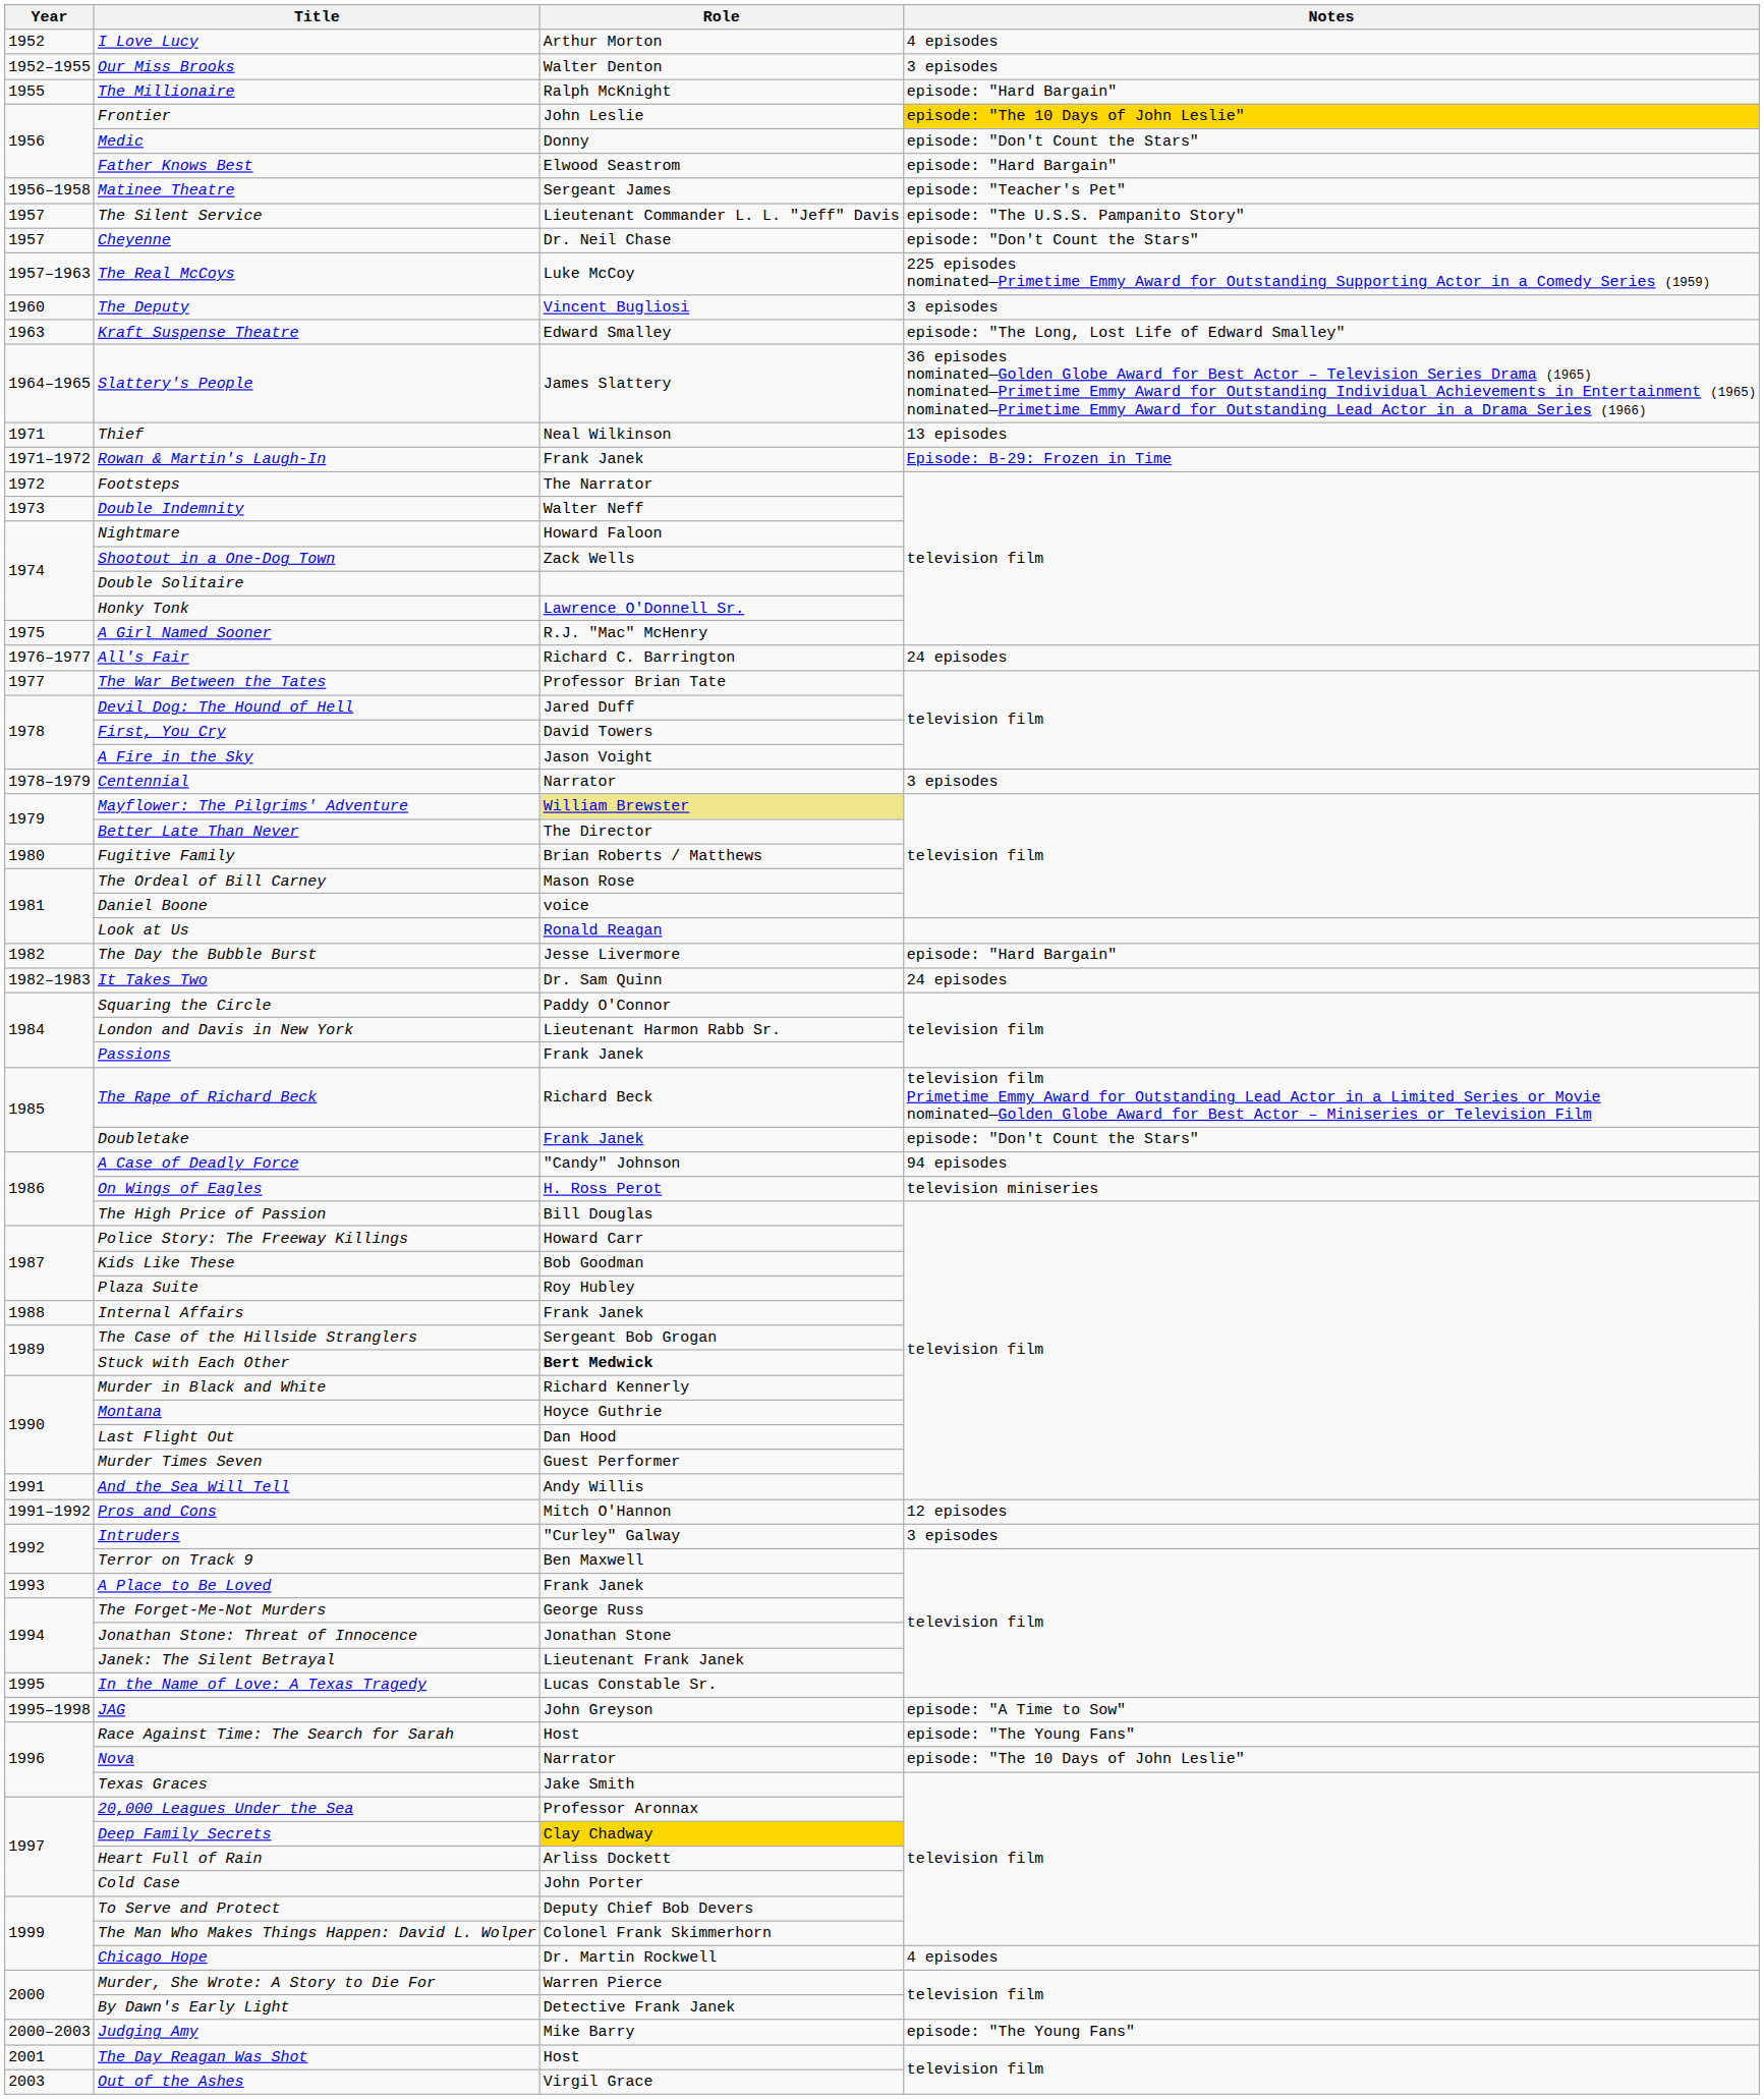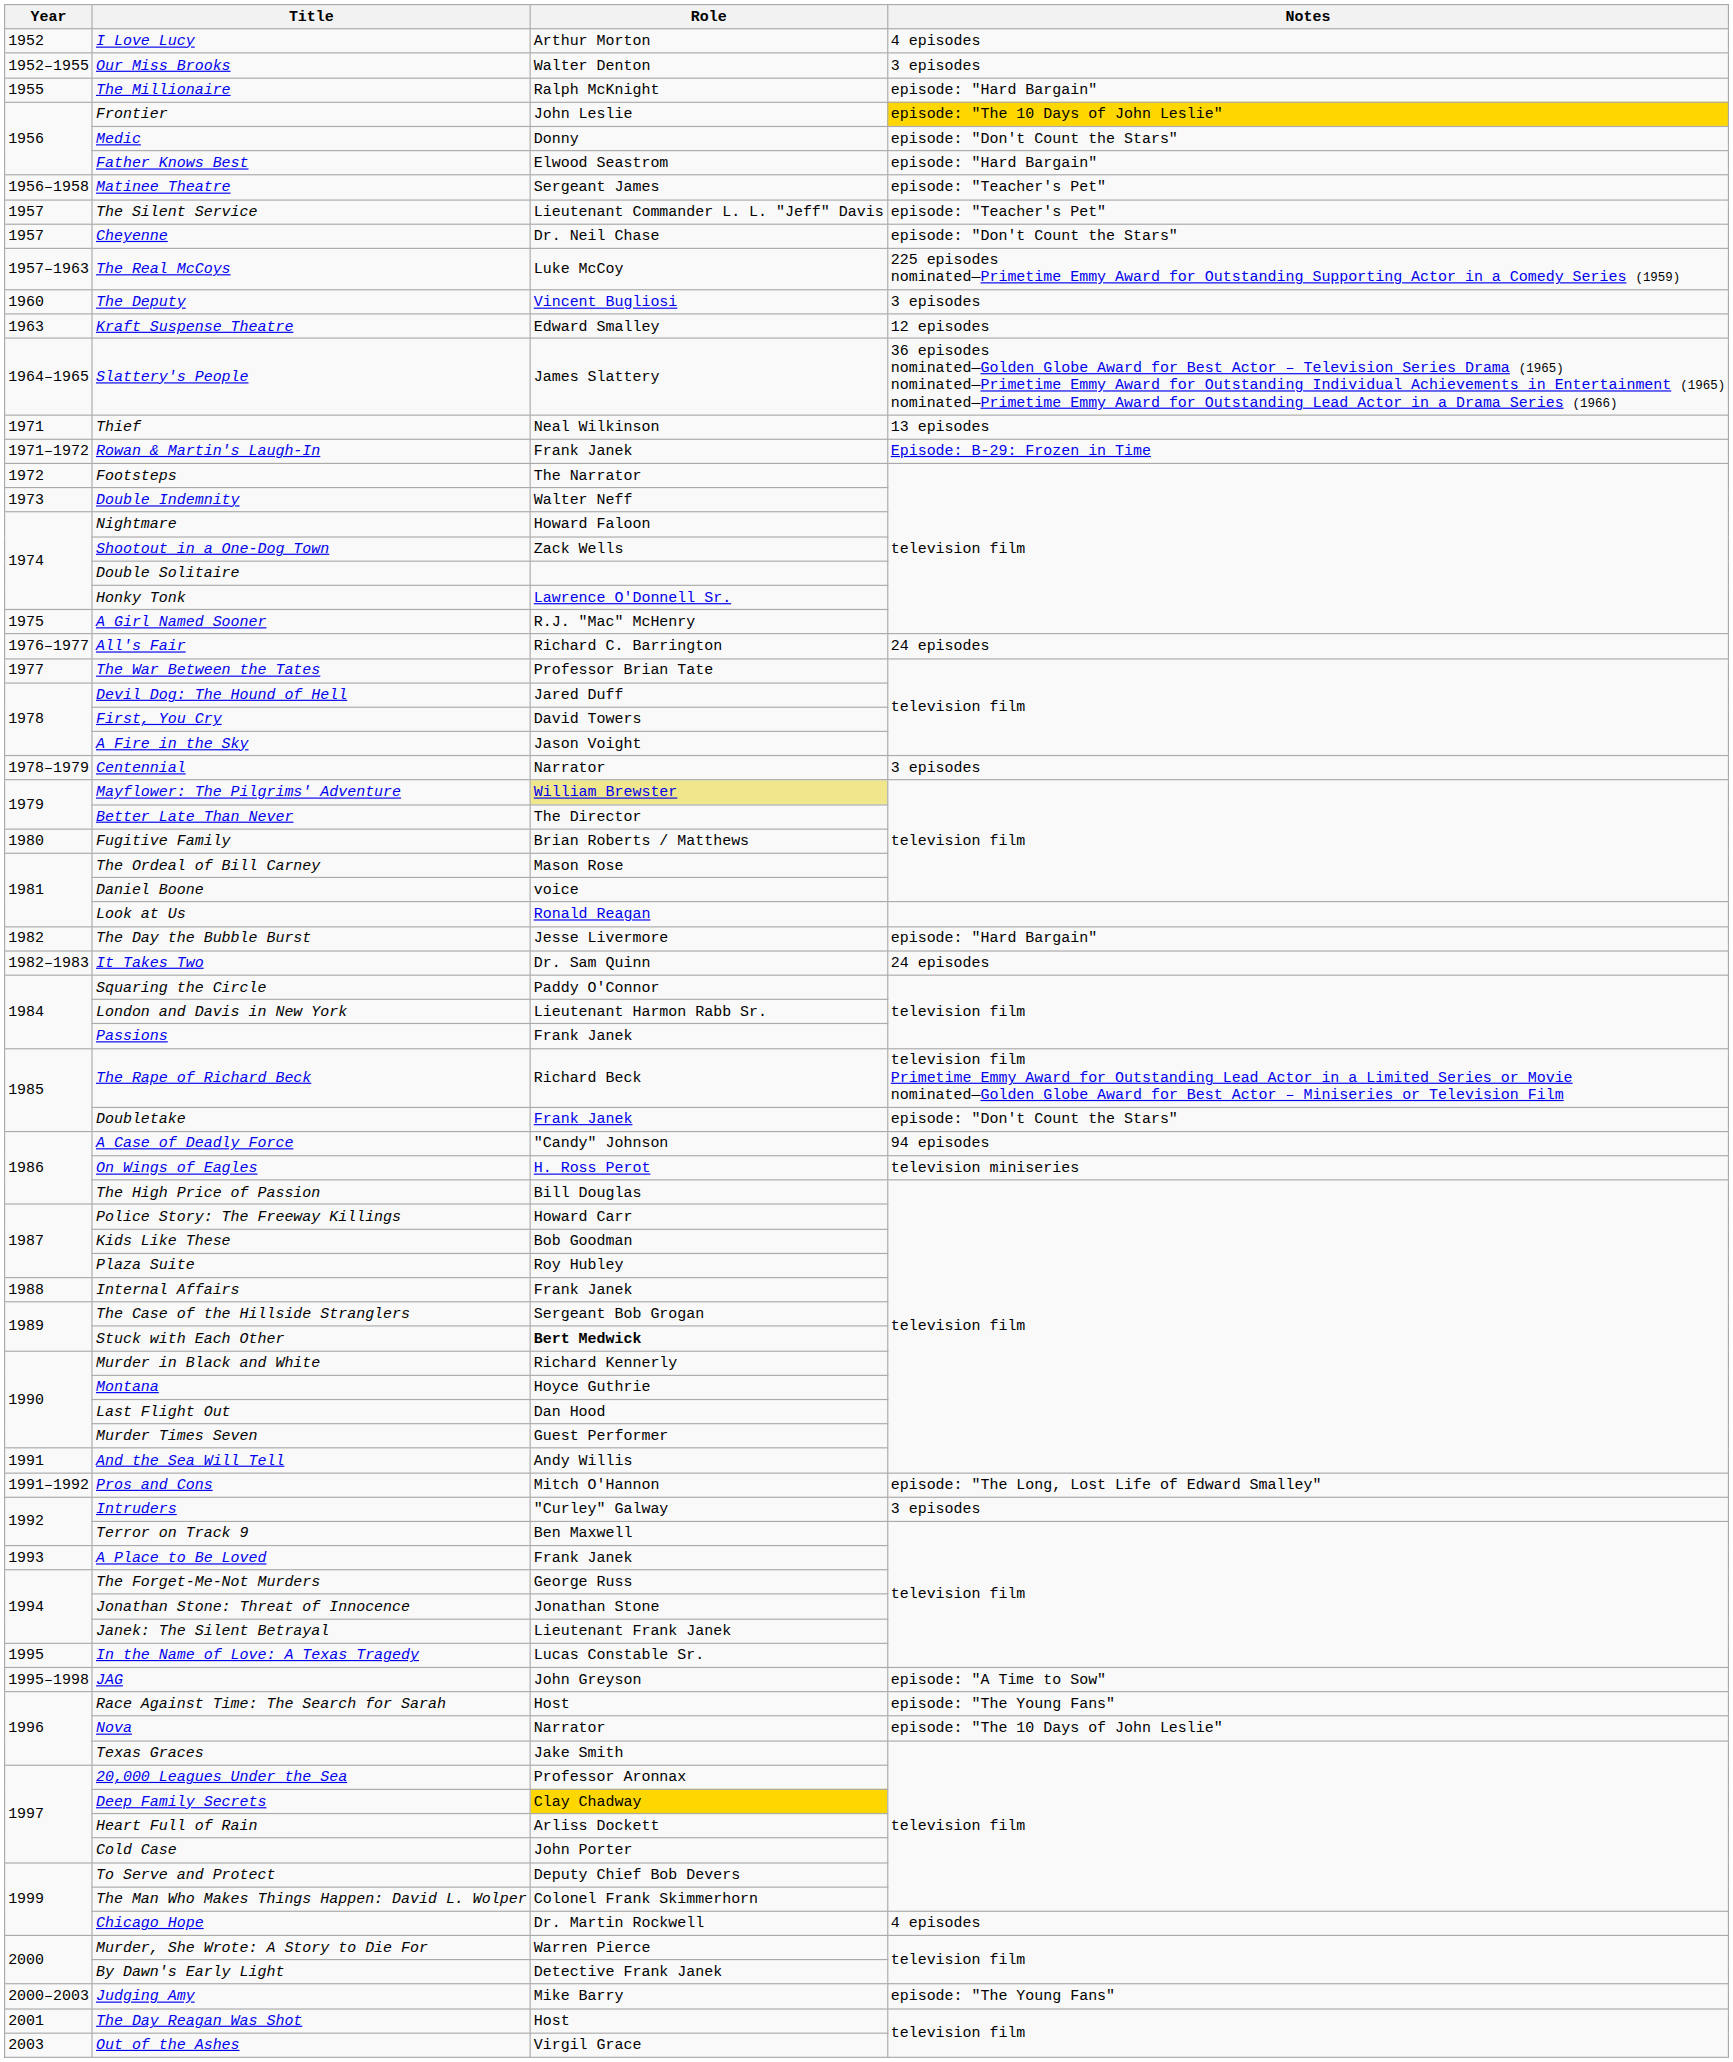 <table class="wikitable sortable">
 <tr>
 <th>Year</th>
 <th>Title</th>
 <th>Role</th>
 <th class="unsortable">Notes</th>
 </tr>
 <tr>
 <td>1952</td>
 <td><em><a href='#'>I Love Lucy</a></em></td>
 <td>Arthur Morton</td>
 <td>4 episodes</td>
 </tr>
 <tr>
 <td>1952–1955</td>
 <td><em><a href='#'>Our Miss Brooks</a></em></td>
 <td>Walter Denton</td>
 <td>3 episodes</td>
 </tr>
 <tr>
 <td>1955</td>
 <td><em><a href='#'>The Millionaire</a></em></td>
 <td>Ralph McKnight</td>
 <td>episode: "Hard Bargain"</td>
 </tr>
 <tr>
 <td rowspan="3">1956</td>
 <td><em>Frontier</em></td>
 <td>John Leslie</td>
 <td style="background: gold;">episode: "The 10 Days of John Leslie"</td>
 </tr>
 <tr>
 <td><em><a href='#'>Medic</a></em></td>
 <td>Donny</td>
 <td>episode: "Don't Count the Stars"</td>
 </tr>
 <tr>
 <td><em><a href='#'>Father Knows Best</a></em></td>
 <td>Elwood Seastrom</td>
 <td>episode: "Hard Bargain"</td>
 </tr>
 <tr>
 <td>1956–1958</td>
 <td><em><a href='#'>Matinee Theatre</a></em></td>
 <td>Sergeant James</td>
 <td>episode: "Teacher's Pet"</td>
 </tr>
 <tr>
 <td>1957</td>
 <td><em>The Silent Service</em></td>
 <td>Lieutenant Commander L. L. "Jeff" Davis</td>
-<td>episode: "The U.S.S. Pampanito Story"</td>
+<td>episode: "Teacher's Pet"</td>
 </tr>
 <tr>
 <td>1957</td>
 <td><em><a href='#'>Cheyenne</a></em></td>
 <td>Dr. Neil Chase</td>
 <td>episode: "Don't Count the Stars"</td>
 </tr>
 <tr>
 <td>1957–1963</td>
 <td><em><a href='#'>The Real McCoys</a></em></td>
 <td>Luke McCoy</td>
 <td>225 episodes<br>nominated—<a href='#'>Primetime Emmy Award for Outstanding Supporting Actor in a Comedy Series</a> <small>(1959)</small></td>
 </tr>
 <tr>
 <td>1960</td>
 <td><em><a href='#'>The Deputy</a></em></td>
 <td><a href='#'>Vincent Bugliosi</a></td>
 <td>3 episodes</td>
 </tr>
 <tr>
 <td>1963</td>
 <td><em><a href='#'>Kraft Suspense Theatre</a></em></td>
 <td>Edward Smalley</td>
-<td>episode: "The Long, Lost Life of Edward Smalley"</td>
+<td>12 episodes</td>
 </tr>
 <tr>
 <td>1964–1965</td>
 <td><em><a href='#'>Slattery's People</a></em></td>
 <td>James Slattery</td>
 <td>36 episodes<br>nominated—<a href='#'>Golden Globe Award for Best Actor – Television Series Drama</a> <small>(1965)</small><br>nominated—<a href='#'>Primetime Emmy Award for Outstanding Individual Achievements in Entertainment</a> <small>(1965)</small><br>nominated—<a href='#'>Primetime Emmy Award for Outstanding Lead Actor in a Drama Series</a> <small>(1966)</small></td>
 </tr>
 <tr>
 <td>1971</td>
 <td><em>Thief</em></td>
 <td>Neal Wilkinson</td>
 <td>13 episodes</td>
 </tr>
 <tr>
 <td>1971–1972</td>
 <td><em><a href='#'>Rowan & Martin's Laugh-In</a></em></td>
 <td>Frank Janek</td>
 <td><a href='#'>Episode: B-29: Frozen in Time</a></td>
 </tr>
 <tr>
 <td>1972</td>
 <td><em>Footsteps</em></td>
 <td>The Narrator</td>
 <td rowspan="7">television film</td>
 </tr>
 <tr>
 <td>1973</td>
 <td><em><a href='#'>Double Indemnity</a></em></td>
 <td>Walter Neff</td>
 </tr>
 <tr>
 <td rowspan="4">1974</td>
 <td><em>Nightmare</em></td>
 <td>Howard Faloon</td>
 </tr>
 <tr>
 <td><em><a href='#'>Shootout in a One-Dog Town</a></em></td>
 <td>Zack Wells</td>
 </tr>
 <tr>
 <td><em>Double Solitaire</em></td>
 <td></td>
 </tr>
 <tr>
 <td><em>Honky Tonk</em></td>
 <td><a href='#'>Lawrence O'Donnell Sr.</a></td>
 </tr>
 <tr>
 <td>1975</td>
 <td><em><a href='#'>A Girl Named Sooner</a></em></td>
 <td>R.J. "Mac" McHenry</td>
 </tr>
 <tr>
 <td>1976–1977</td>
 <td><em><a href='#'>All's Fair</a></em></td>
 <td>Richard C. Barrington</td>
 <td>24 episodes</td>
 </tr>
 <tr>
 <td>1977</td>
 <td><em><a href='#'>The War Between the Tates</a></em></td>
 <td>Professor Brian Tate</td>
 <td rowspan="4">television film</td>
 </tr>
 <tr>
 <td rowspan="3">1978</td>
 <td><em><a href='#'>Devil Dog: The Hound of Hell</a></em></td>
 <td>Jared Duff</td>
 </tr>
 <tr>
 <td><em><a href='#'>First, You Cry</a></em></td>
 <td>David Towers</td>
 </tr>
 <tr>
 <td><em><a href='#'>A Fire in the Sky</a></em></td>
 <td>Jason Voight</td>
 </tr>
 <tr>
 <td>1978–1979</td>
 <td><em><a href='#'>Centennial</a></em></td>
 <td>Narrator</td>
 <td>3 episodes</td>
 </tr>
 <tr>
 <td rowspan="2">1979</td>
 <td><em><a href='#'>Mayflower: The Pilgrims' Adventure</a></em></td>
 <td style="background: khaki;"><a href='#'>William Brewster</a></td>
 <td rowspan="5">television film</td>
 </tr>
 <tr>
 <td><em><a href='#'>Better Late Than Never</a></em></td>
 <td>The Director</td>
 </tr>
 <tr>
 <td>1980</td>
 <td><em>Fugitive Family</em></td>
 <td>Brian Roberts / Matthews</td>
 </tr>
 <tr>
 <td rowspan="3">1981</td>
 <td><em>The Ordeal of Bill Carney</em></td>
 <td>Mason Rose</td>
 </tr>
 <tr>
 <td><em>Daniel Boone</em></td>
 <td>voice</td>
 </tr>
 <tr>
 <td><em>Look at Us</em></td>
 <td><a href='#'>Ronald Reagan</a></td>
 <td></td>
 </tr>
 <tr>
 <td>1982</td>
 <td><em>The Day the Bubble Burst</em></td>
 <td>Jesse Livermore</td>
 <td>episode: "Hard Bargain"</td>
 </tr>
 <tr>
 <td>1982–1983</td>
 <td><em><a href='#'>It Takes Two</a></em></td>
 <td>Dr. Sam Quinn</td>
 <td>24 episodes</td>
 </tr>
 <tr>
 <td rowspan="3">1984</td>
 <td><em>Squaring the Circle</em></td>
 <td>Paddy O'Connor</td>
 <td rowspan="3">television film</td>
 </tr>
 <tr>
 <td><em>London and Davis in New York</em></td>
 <td>Lieutenant Harmon Rabb Sr.</td>
 </tr>
 <tr>
 <td><em><a href='#'>Passions</a></em></td>
 <td>Frank Janek</td>
 </tr>
 <tr>
 <td rowspan="2">1985</td>
 <td><em><a href='#'>The Rape of Richard Beck</a></em></td>
 <td>Richard Beck</td>
 <td>television film<br><a href='#'>Primetime Emmy Award for Outstanding Lead Actor in a Limited Series or Movie</a><br>nominated—<a href='#'>Golden Globe Award for Best Actor – Miniseries or Television Film</a></td>
 </tr>
 <tr>
 <td><em>Doubletake</em></td>
 <td><a href='#'>Frank Janek</a></td>
 <td>episode: "Don't Count the Stars"</td>
 </tr>
 <tr>
 <td rowspan="3">1986</td>
 <td><em><a href='#'>A Case of Deadly Force</a></em></td>
 <td>"Candy" Johnson</td>
 <td>94 episodes</td>
 </tr>
 <tr>
 <td><em><a href='#'>On Wings of Eagles</a></em></td>
 <td><a href='#'>H. Ross Perot</a></td>
 <td>television miniseries</td>
 </tr>
 <tr>
 <td><em>The High Price of Passion</em></td>
 <td>Bill Douglas</td>
 <td rowspan="12">television film</td>
 </tr>
 <tr>
 <td rowspan="3">1987</td>
 <td><em>Police Story: The Freeway Killings</em></td>
 <td>Howard Carr</td>
 </tr>
 <tr>
 <td><em>Kids Like These</em></td>
 <td>Bob Goodman</td>
 </tr>
 <tr>
 <td><em>Plaza Suite</em></td>
 <td>Roy Hubley</td>
 </tr>
 <tr>
 <td>1988</td>
 <td><em>Internal Affairs</em></td>
 <td>Frank Janek</td>
 </tr>
 <tr>
 <td rowspan="2">1989</td>
 <td><em>The Case of the Hillside Stranglers</em></td>
 <td>Sergeant Bob Grogan</td>
 </tr>
 <tr>
 <td><em>Stuck with Each Other</em></td>
 <td><strong>Bert Medwick</strong></td>
 </tr>
 <tr>
 <td rowspan="4">1990</td>
 <td><em>Murder in Black and White</em></td>
 <td>Richard Kennerly</td>
 </tr>
 <tr>
 <td><em><a href='#'>Montana</a></em></td>
 <td>Hoyce Guthrie</td>
 </tr>
 <tr>
 <td><em>Last Flight Out</em></td>
 <td>Dan Hood</td>
 </tr>
 <tr>
 <td><em>Murder Times Seven</em></td>
 <td>Guest Performer</td>
 </tr>
 <tr>
 <td>1991</td>
 <td><em><a href='#'>And the Sea Will Tell</a></em></td>
 <td>Andy Willis</td>
 </tr>
 <tr>
 <td>1991–1992</td>
 <td><em><a href='#'>Pros and Cons</a></em></td>
 <td>Mitch O'Hannon</td>
-<td>12 episodes</td>
+<td>episode: "The Long, Lost Life of Edward Smalley"</td>
 </tr>
 <tr>
 <td rowspan="2">1992</td>
 <td><em><a href='#'>Intruders</a></em></td>
 <td>"Curley" Galway</td>
 <td>3 episodes</td>
 </tr>
 <tr>
 <td><em>Terror on Track 9</em></td>
 <td>Ben Maxwell</td>
 <td rowspan="6">television film</td>
 </tr>
 <tr>
 <td>1993</td>
 <td><em><a href='#'>A Place to Be Loved</a></em></td>
 <td>Frank Janek</td>
 </tr>
 <tr>
 <td rowspan="3">1994</td>
 <td><em>The Forget-Me-Not Murders</em></td>
 <td>George Russ</td>
 </tr>
 <tr>
 <td><em>Jonathan Stone: Threat of Innocence</em></td>
 <td>Jonathan Stone</td>
 </tr>
 <tr>
 <td><em>Janek: The Silent Betrayal</em></td>
 <td>Lieutenant Frank Janek</td>
 </tr>
 <tr>
 <td>1995</td>
 <td><em><a href='#'>In the Name of Love: A Texas Tragedy</a></em></td>
 <td>Lucas Constable Sr.</td>
 </tr>
 <tr>
 <td>1995–1998</td>
 <td><em><a href='#'>JAG</a></em></td>
 <td>John Greyson</td>
 <td>episode: "A Time to Sow"</td>
 </tr>
 <tr>
 <td rowspan="3">1996</td>
 <td><em>Race Against Time: The Search for Sarah</em></td>
 <td>Host</td>
 <td>episode: "The Young Fans"</td>
 </tr>
 <tr>
 <td><em><a href='#'>Nova</a></em></td>
 <td>Narrator</td>
 <td>episode: "The 10 Days of John Leslie"</td>
 </tr>
 <tr>
 <td><em>Texas Graces</em></td>
 <td>Jake Smith</td>
 <td rowspan="7">television film</td>
 </tr>
 <tr>
 <td rowspan="4">1997</td>
 <td><em><a href='#'>20,000 Leagues Under the Sea</a></em></td>
 <td>Professor Aronnax</td>
 </tr>
 <tr>
 <td><em><a href='#'>Deep Family Secrets</a></em></td>
 <td style="background: gold;">Clay Chadway</td>
 </tr>
 <tr>
 <td><em>Heart Full of Rain</em></td>
 <td>Arliss Dockett</td>
 </tr>
 <tr>
 <td><em>Cold Case</em></td>
 <td>John Porter</td>
 </tr>
 <tr>
 <td rowspan="3">1999</td>
 <td><em>To Serve and Protect</em></td>
 <td>Deputy Chief Bob Devers</td>
 </tr>
 <tr>
 <td><em>The Man Who Makes Things Happen: David L. Wolper</em></td>
 <td>Colonel Frank Skimmerhorn</td>
 </tr>
 <tr>
 <td><em><a href='#'>Chicago Hope</a></em></td>
 <td>Dr. Martin Rockwell</td>
 <td>4 episodes</td>
 </tr>
 <tr>
 <td rowspan="2">2000</td>
 <td><em>Murder, She Wrote: A Story to Die For</em></td>
 <td>Warren Pierce</td>
 <td rowspan="2">television film</td>
 </tr>
 <tr>
 <td><em>By Dawn's Early Light</em></td>
 <td>Detective Frank Janek</td>
 </tr>
 <tr>
 <td>2000–2003</td>
 <td><em><a href='#'>Judging Amy</a></em></td>
 <td>Mike Barry</td>
 <td>episode: "The Young Fans"</td>
 </tr>
 <tr>
 <td>2001</td>
 <td><em><a href='#'>The Day Reagan Was Shot</a></em></td>
 <td>Host</td>
 <td rowspan="2">television film</td>
 </tr>
 <tr>
 <td>2003</td>
 <td><em><a href='#'>Out of the Ashes</a></em></td>
 <td>Virgil Grace</td>
 </tr>
 </table>
